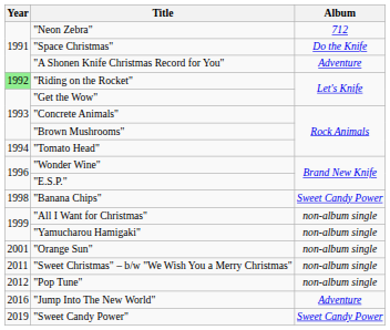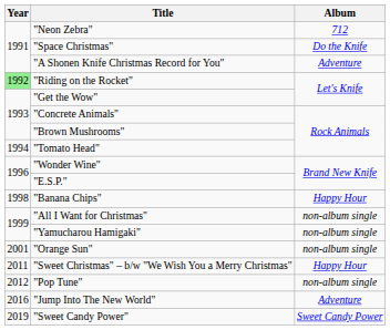 <table class="wikitable">
 <tr>
 <th rowspan="1">Year</th>
 <th rowspan="1">Title</th>
 <th rowspan="1">Album</th>
 </tr>
 <tr>
 <td rowspan="3">1991</td>
 <td>"Neon Zebra"</td>
 <td style="text-align:center"><em><a href='#'>712</a></em></td>
 </tr>
 <tr>
 <td>"Space Christmas"</td>
 <td style="text-align:center"><em><a href='#'>Do the Knife</a></em></td>
 </tr>
 <tr>
 <td>"A Shonen Knife Christmas Record for You"</td>
 <td style="text-align:center"><em><a href='#'>Adventure</a></em></td>
 </tr>
 <tr>
 <td style="background: lightgreen;">1992</td>
 <td>"Riding on the Rocket"</td>
 <td rowspan="2" style="text-align:center"><em><a href='#'>Let's Knife</a></em></td>
 </tr>
 <tr>
 <td rowspan="3">1993</td>
 <td>"Get the Wow"</td>
 </tr>
 <tr>
 <td>"Concrete Animals"</td>
 <td rowspan="3" style="text-align:center"><em><a href='#'>Rock Animals</a></em></td>
 </tr>
 <tr>
 <td>"Brown Mushrooms"</td>
 </tr>
 <tr>
 <td>1994</td>
 <td>"Tomato Head"</td>
 </tr>
 <tr>
 <td rowspan="2">1996</td>
 <td>"Wonder Wine"</td>
 <td rowspan="2" style="text-align:center"><em><a href='#'>Brand New Knife</a></em></td>
 </tr>
 <tr>
 <td>"E.S.P."</td>
 </tr>
 <tr>
 <td>1998</td>
 <td>"Banana Chips"</td>
-<td style="text-align:center"><em><a href='#'>Sweet Candy Power</a></em></td>
+<td style="text-align:center"><em><a href='#'>Happy Hour</a></em></td>
 </tr>
 <tr>
 <td rowspan="2">1999</td>
 <td>"All I Want for Christmas"</td>
 <td style="text-align:center"><em>non-album single</em></td>
 </tr>
 <tr>
 <td>"Yamucharou Hamigaki"</td>
 <td style="text-align:center"><em>non-album single</em></td>
 </tr>
 <tr>
 <td>2001</td>
 <td>"Orange Sun"</td>
 <td style="text-align:center"><em>non-album single</em></td>
 </tr>
 <tr>
 <td>2011</td>
 <td>"Sweet Christmas" –  b/w "We Wish You a Merry Christmas"</td>
-<td style="text-align:center"><em>non-album single</em></td>
+<td style="text-align:center"><em><a href='#'>Happy Hour</a></em></td>
 </tr>
 <tr>
 <td>2012</td>
 <td>"Pop Tune"</td>
 <td style="text-align:center"><em>non-album single</em></td>
 </tr>
 <tr>
 <td>2016</td>
 <td>"Jump Into The New World"</td>
 <td style="text-align:center"><em><a href='#'>Adventure</a></em></td>
 </tr>
 <tr>
 <td>2019</td>
 <td>"Sweet Candy Power"</td>
 <td style="text-align:center"><em><a href='#'>Sweet Candy Power</a></em></td>
 </tr>
 </table>
